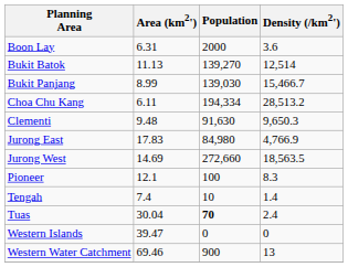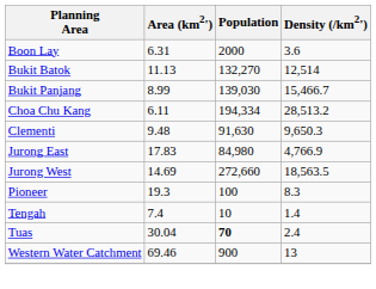 <table class="wikitable sortable">
 <tr>
 <th>Planning <br> Area</th>
 <th>Area (km<sup>2</sup>')</th>
 <th>Population</th>
 <th>Density (/km<sup>2</sup>')</th>
 </tr>
 <tr>
 <td><a href='#'>Boon Lay</a></td>
 <td>6.31</td>
 <td>2000</td>
 <td>3.6</td>
 </tr>
 <tr>
 <td><a href='#'>Bukit Batok</a></td>
 <td>11.13</td>
-<td>139,270</td>
+<td>132,270</td>
 <td>12,514</td>
 </tr>
 <tr>
 <td><a href='#'>Bukit Panjang</a></td>
 <td>8.99</td>
 <td>139,030</td>
 <td>15,466.7</td>
 </tr>
 <tr>
 <td><a href='#'>Choa Chu Kang</a></td>
 <td>6.11</td>
 <td>194,334</td>
 <td>28,513.2</td>
 </tr>
 <tr>
 <td><a href='#'>Clementi</a></td>
 <td>9.48</td>
 <td>91,630</td>
 <td>9,650.3</td>
 </tr>
 <tr>
 <td><a href='#'>Jurong East</a></td>
 <td>17.83</td>
 <td>84,980</td>
 <td>4,766.9</td>
 </tr>
 <tr>
 <td><a href='#'>Jurong West</a></td>
 <td>14.69</td>
 <td>272,660</td>
 <td>18,563.5</td>
 </tr>
 <tr>
 <td><a href='#'>Pioneer</a></td>
-<td>12.1</td>
+<td>19.3</td>
 <td>100</td>
 <td>8.3</td>
 </tr>
 <tr>
 <td><a href='#'>Tengah</a></td>
 <td>7.4</td>
 <td>10</td>
 <td>1.4</td>
 </tr>
 <tr>
 <td><a href='#'>Tuas</a></td>
 <td>30.04</td>
 <td><strong>70</strong></td>
 <td>2.4</td>
 </tr>
 <tr>
-<td><a href='#'>Western Islands</a></td>
-<td>39.47</td>
-<td>0</td>
-<td>0</td>
-</tr>
-<tr>
 <td><a href='#'>Western Water Catchment</a></td>
 <td>69.46</td>
 <td>900</td>
 <td>13</td>
 </tr>
 <tr>
 </tr>
 </table>
